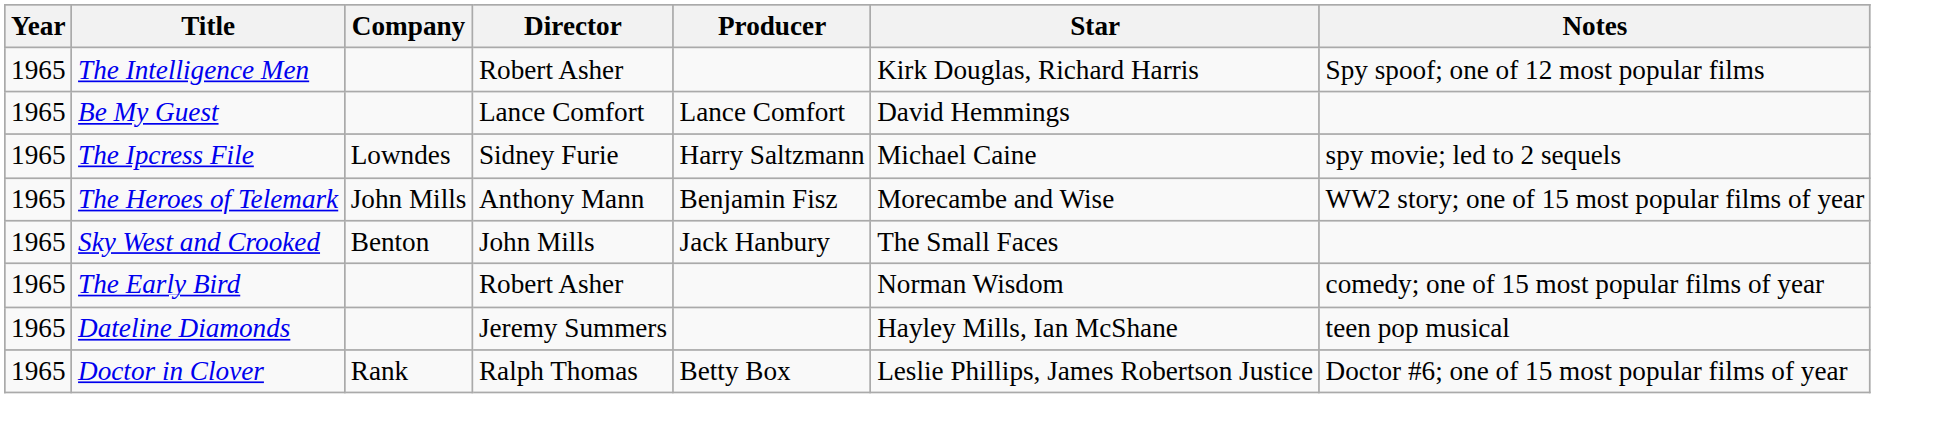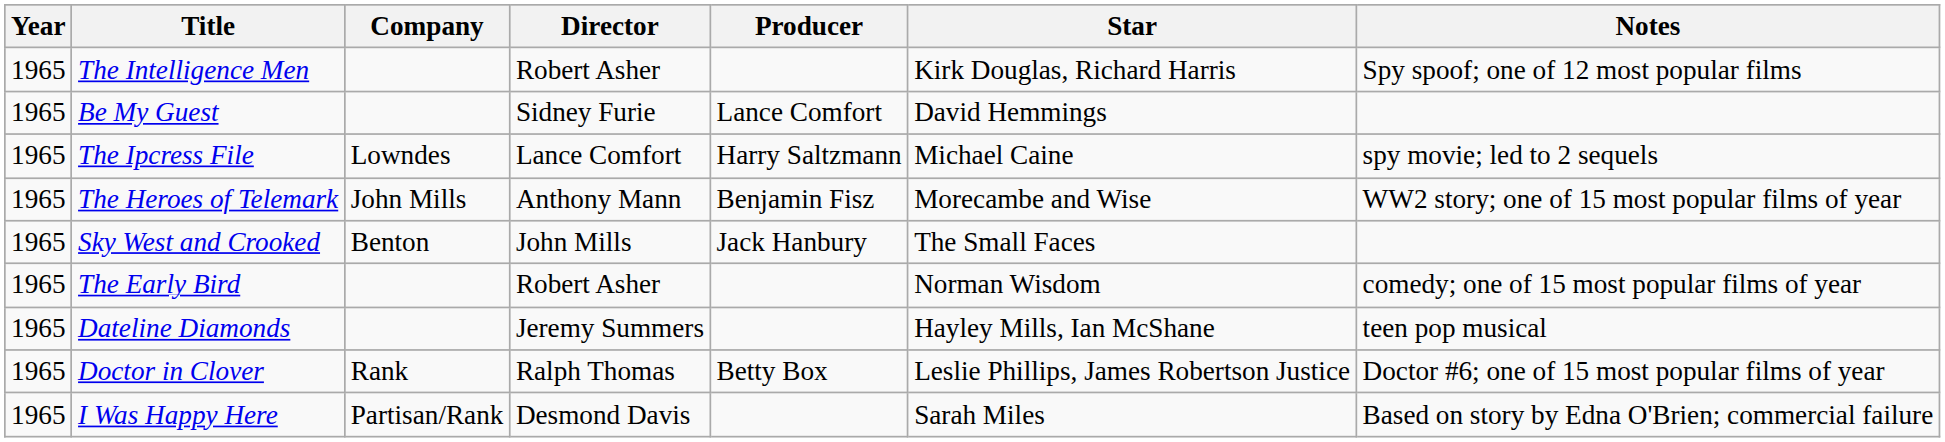 <table class="wikitable sortable">
 <tr>
 <th>Year</th>
 <th>Title</th>
 <th>Company</th>
 <th>Director</th>
 <th>Producer</th>
 <th>Star</th>
 <th>Notes</th>
 </tr>
 <tr>
 <td>1965</td>
 <td><em><a href='#'>The Intelligence Men</a></em></td>
 <td></td>
 <td>Robert Asher</td>
 <td></td>
 <td>Kirk Douglas, Richard Harris</td>
 <td>Spy spoof; one of 12 most popular films</td>
 </tr>
 <tr>
 <td>1965</td>
 <td><em><a href='#'>Be My Guest</a></em></td>
 <td></td>
-<td>Lance Comfort</td>
+<td>Sidney Furie</td>
 <td>Lance Comfort</td>
 <td>David Hemmings</td>
 <td></td>
 </tr>
 <tr>
 <td>1965</td>
 <td><em><a href='#'>The Ipcress File</a></em></td>
 <td>Lowndes</td>
-<td>Sidney Furie</td>
+<td>Lance Comfort</td>
 <td>Harry Saltzmann</td>
 <td>Michael Caine</td>
 <td>spy movie; led to 2 sequels</td>
 </tr>
 <tr>
 <td>1965</td>
 <td><em><a href='#'>The Heroes of Telemark</a></em></td>
 <td>John Mills</td>
 <td>Anthony Mann</td>
 <td>Benjamin Fisz</td>
 <td>Morecambe and Wise</td>
 <td>WW2 story; one of 15 most popular films of year</td>
 </tr>
 <tr>
 <td>1965</td>
 <td><em><a href='#'>Sky West and Crooked</a></em></td>
 <td>Benton</td>
 <td>John Mills</td>
 <td>Jack Hanbury</td>
 <td>The Small Faces</td>
 <td></td>
 </tr>
 <tr>
 <td>1965</td>
 <td><em><a href='#'>The Early Bird</a></em></td>
 <td></td>
 <td>Robert Asher</td>
 <td></td>
 <td>Norman Wisdom</td>
 <td>comedy; one of 15 most popular films of year</td>
 </tr>
 <tr>
 <td>1965</td>
 <td><em><a href='#'>Dateline Diamonds</a></em></td>
 <td></td>
 <td>Jeremy Summers</td>
 <td></td>
 <td>Hayley Mills, Ian McShane</td>
 <td>teen pop musical</td>
 </tr>
 <tr>
 <td>1965</td>
 <td><em><a href='#'>Doctor in Clover</a></em></td>
 <td>Rank</td>
 <td>Ralph Thomas</td>
 <td>Betty Box</td>
 <td>Leslie Phillips, James Robertson Justice</td>
 <td>Doctor #6; one of 15 most popular films of year</td>
 </tr>
+<tr>
+<td>1965</td>
+<td><em><a href='#'>I Was Happy Here</a></em></td>
+<td>Partisan/Rank</td>
+<td>Desmond Davis</td>
+<td></td>
+<td>Sarah Miles</td>
+<td>Based on story by Edna O'Brien; commercial failure</td>
+</tr>
 </table>
